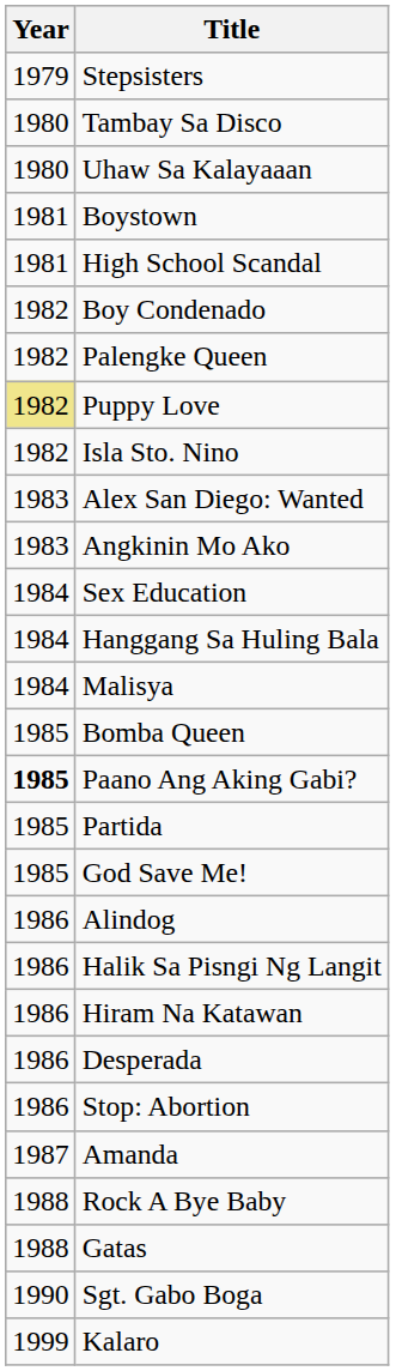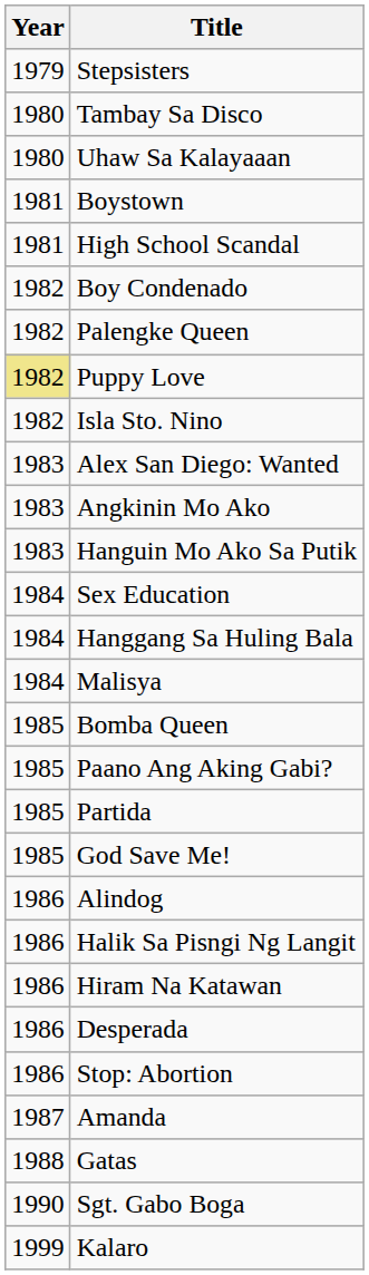 <table class="wikitable" style="font-size: 95%;">
 <tr>
 <th>Year</th>
 <th>Title</th>
 </tr>
 <tr>
 <td>1979</td>
 <td>Stepsisters</td>
 </tr>
 <tr>
 <td>1980</td>
 <td>Tambay Sa Disco</td>
 </tr>
 <tr>
 <td>1980</td>
 <td>Uhaw Sa Kalayaaan</td>
 </tr>
 <tr>
 <td>1981</td>
 <td>Boystown</td>
 </tr>
 <tr>
 <td>1981</td>
 <td>High School Scandal</td>
 </tr>
 <tr>
 <td>1982</td>
 <td>Boy Condenado</td>
 </tr>
 <tr>
 <td>1982</td>
 <td>Palengke Queen</td>
 </tr>
 <tr>
 <td style="background: khaki;">1982</td>
 <td>Puppy Love</td>
 </tr>
 <tr>
 <td>1982</td>
 <td>Isla Sto. Nino</td>
 </tr>
 <tr>
 <td>1983</td>
 <td>Alex San Diego: Wanted</td>
 </tr>
 <tr>
 <td>1983</td>
 <td>Angkinin Mo Ako</td>
 </tr>
 <tr>
+<td>1983</td>
+<td>Hanguin Mo Ako Sa Putik</td>
+</tr>
+<tr>
 <td>1984</td>
 <td>Sex Education</td>
 </tr>
 <tr>
 <td>1984</td>
 <td>Hanggang Sa Huling Bala</td>
 </tr>
 <tr>
 <td>1984</td>
 <td>Malisya</td>
 </tr>
 <tr>
 <td>1985</td>
 <td>Bomba Queen</td>
 </tr>
 <tr>
-<td><strong>1985</strong></td>
+<td>1985</td>
 <td>Paano Ang Aking Gabi?</td>
 </tr>
 <tr>
 <td>1985</td>
 <td>Partida</td>
 </tr>
 <tr>
 <td>1985</td>
 <td>God Save Me!</td>
 </tr>
 <tr>
 <td>1986</td>
 <td>Alindog</td>
 </tr>
 <tr>
 <td>1986</td>
 <td>Halik Sa Pisngi Ng Langit</td>
 </tr>
 <tr>
 <td>1986</td>
 <td>Hiram Na Katawan</td>
 </tr>
 <tr>
 <td>1986</td>
 <td>Desperada</td>
 </tr>
 <tr>
 <td>1986</td>
 <td>Stop: Abortion</td>
 </tr>
 <tr>
 <td>1987</td>
 <td>Amanda</td>
 </tr>
 <tr>
 <td>1988</td>
-<td>Rock A Bye Baby</td>
-</tr>
-<tr>
-<td>1988</td>
 <td>Gatas</td>
 </tr>
 <tr>
 <td>1990</td>
 <td>Sgt. Gabo Boga</td>
 </tr>
 <tr>
 <td>1999</td>
 <td>Kalaro</td>
 </tr>
 </table>
